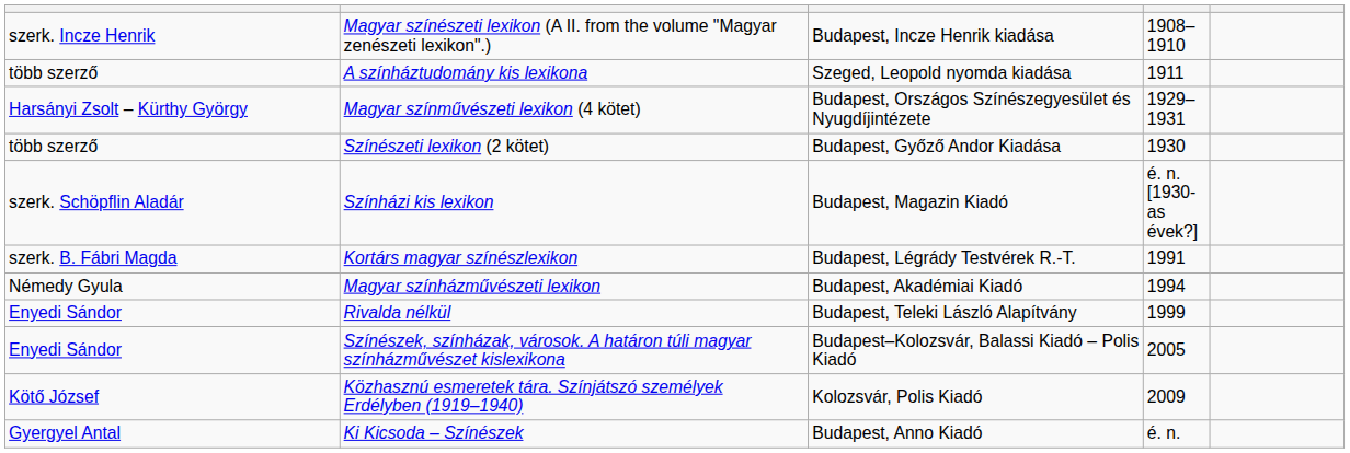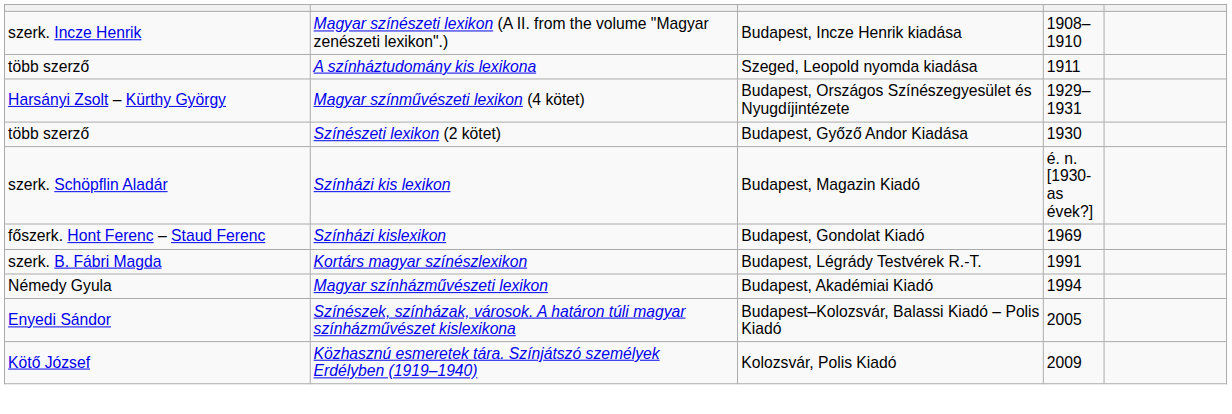 <table class="wikitable sortable">
 <tr>
 <th bgcolor="#DAA520" width="25%"></th>
 <th bgcolor="#DAA520" width="35%"></th>
 <th bgcolor="#DAA520" width="25%"></th>
 <th bgcolor="#DAA520" width="5%"></th>
 <th bgcolor="#DAA520" width="10%"></th>
 </tr>
 <tr>
 <td>szerk. <a href='#'>Incze Henrik</a></td>
 <td><em><a href='#'>Magyar színészeti lexikon</a></em> (A II. from the volume "Magyar zenészeti lexikon".)</td>
 <td>Budapest, Incze Henrik kiadása</td>
 <td>1908–1910</td>
 <td></td>
 </tr>
 <tr>
 <td>több szerző</td>
 <td><em><a href='#'>A színháztudomány kis lexikona</a></em></td>
 <td>Szeged, Leopold nyomda kiadása</td>
 <td>1911</td>
 </tr>
 <tr>
 <td><a href='#'>Harsányi Zsolt</a> – <a href='#'>Kürthy György</a></td>
 <td><em><a href='#'>Magyar színművészeti lexikon</a></em> (4 kötet)</td>
 <td>Budapest, Országos Színészegyesület és Nyugdíjintézete</td>
 <td>1929–1931</td>
 <td></td>
 </tr>
 <tr>
 <td>több szerző</td>
 <td><em><a href='#'>Színészeti lexikon</a></em> (2 kötet)</td>
 <td>Budapest, Győző Andor Kiadása</td>
 <td>1930</td>
 </tr>
 <tr>
 <td>szerk. <a href='#'>Schöpflin Aladár</a></td>
 <td><em><a href='#'>Színházi kis lexikon</a></em></td>
 <td>Budapest, Magazin Kiadó</td>
 <td>é. n. [1930-as évek?]</td>
 <td></td>
 </tr>
 <tr>
+<td>főszerk. <a href='#'>Hont Ferenc</a> – <a href='#'>Staud Ferenc</a></td>
+<td><em><a href='#'>Színházi kislexikon</a></em></td>
+<td>Budapest, Gondolat Kiadó</td>
+<td>1969</td>
+<td></td>
+</tr>
+<tr>
 <td>szerk. <a href='#'>B. Fábri Magda</a></td>
 <td><em><a href='#'>Kortárs magyar színészlexikon</a></em></td>
 <td>Budapest, Légrády Testvérek R.-T.</td>
 <td>1991</td>
 <td></td>
 </tr>
 <tr>
 <td>Némedy Gyula</td>
 <td><em><a href='#'>Magyar színházművészeti lexikon</a></em></td>
 <td>Budapest, Akadémiai Kiadó</td>
 <td>1994</td>
-<td></td>
-</tr>
-<tr>
-<td><a href='#'>Enyedi Sándor</a></td>
-<td><em><a href='#'>Rivalda nélkül</a></em></td>
-<td>Budapest, Teleki László Alapítvány</td>
-<td>1999</td>
 <td></td>
 </tr>
 <tr>
 <td><a href='#'>Enyedi Sándor</a></td>
 <td><em><a href='#'>Színészek, színházak, városok. A határon túli magyar színházművészet kislexikona</a></em></td>
 <td>Budapest–Kolozsvár, Balassi Kiadó – Polis Kiadó</td>
 <td>2005</td>
 <td></td>
 </tr>
 <tr>
 <td><a href='#'>Kötő József</a></td>
 <td><em><a href='#'>Közhasznú esmeretek tára. Színjátszó személyek Erdélyben (1919–1940)</a></em></td>
 <td>Kolozsvár, Polis Kiadó</td>
 <td>2009</td>
 <td></td>
 </tr>
-<tr>
-<td><a href='#'>Gyergyel Antal</a></td>
-<td><em><a href='#'>Ki Kicsoda – Színészek</a></em></td>
-<td>Budapest, Anno Kiadó</td>
-<td>é. n.</td>
-<td></td>
-</tr>
 </table>
